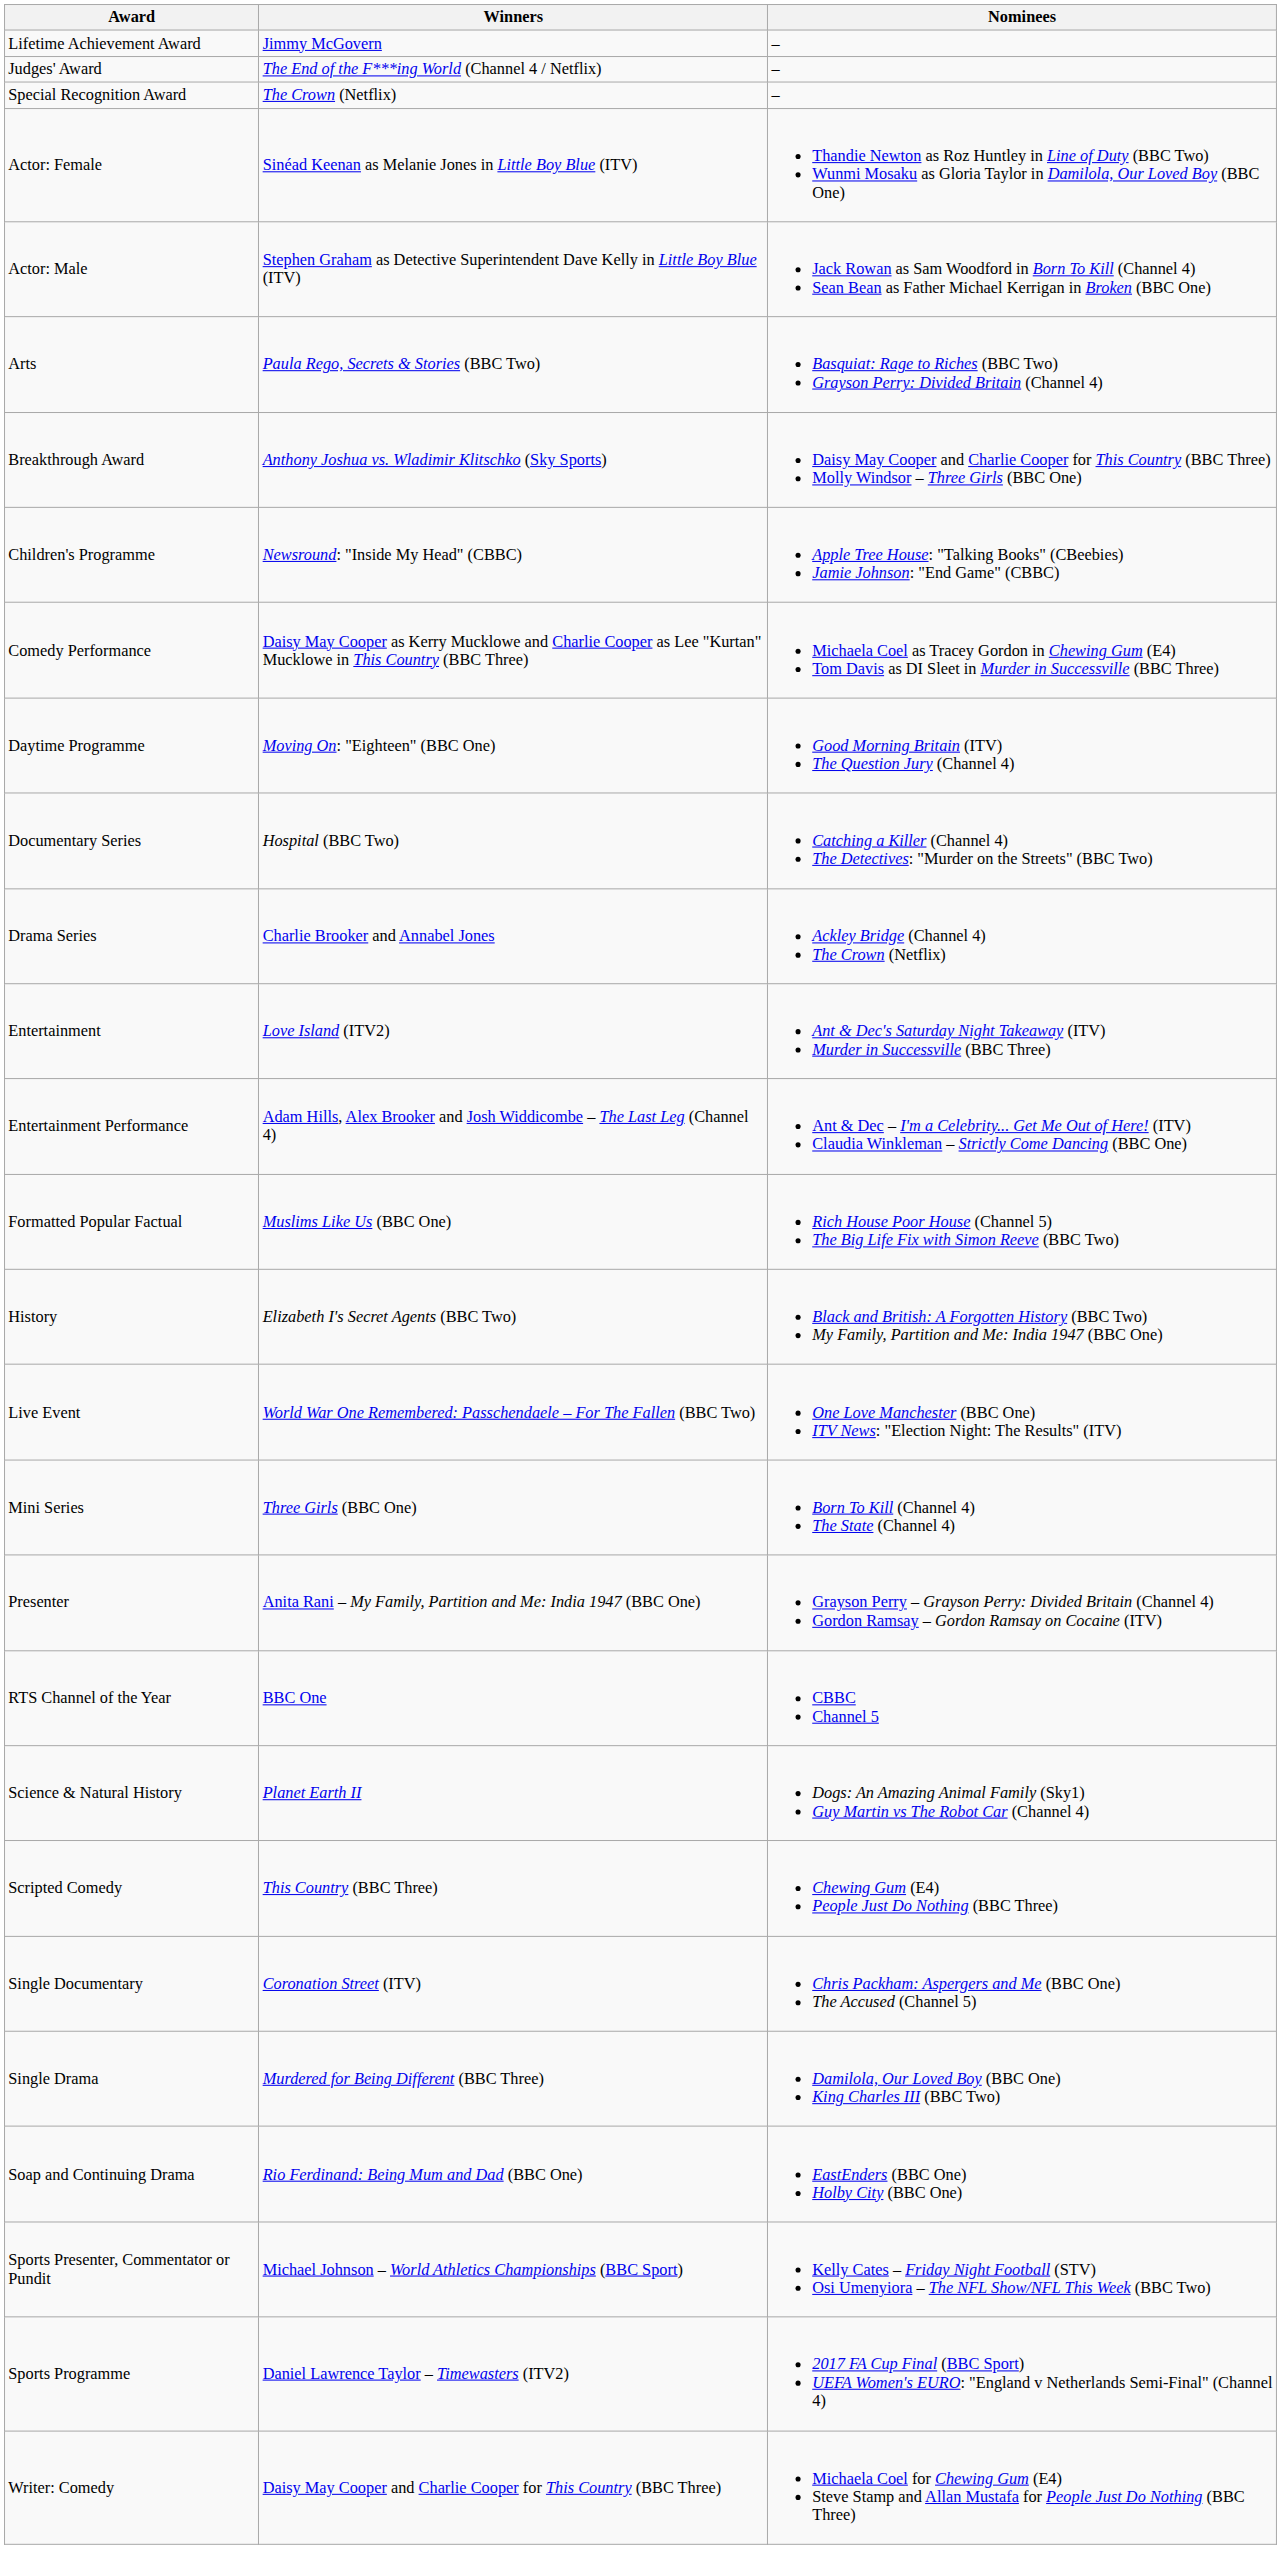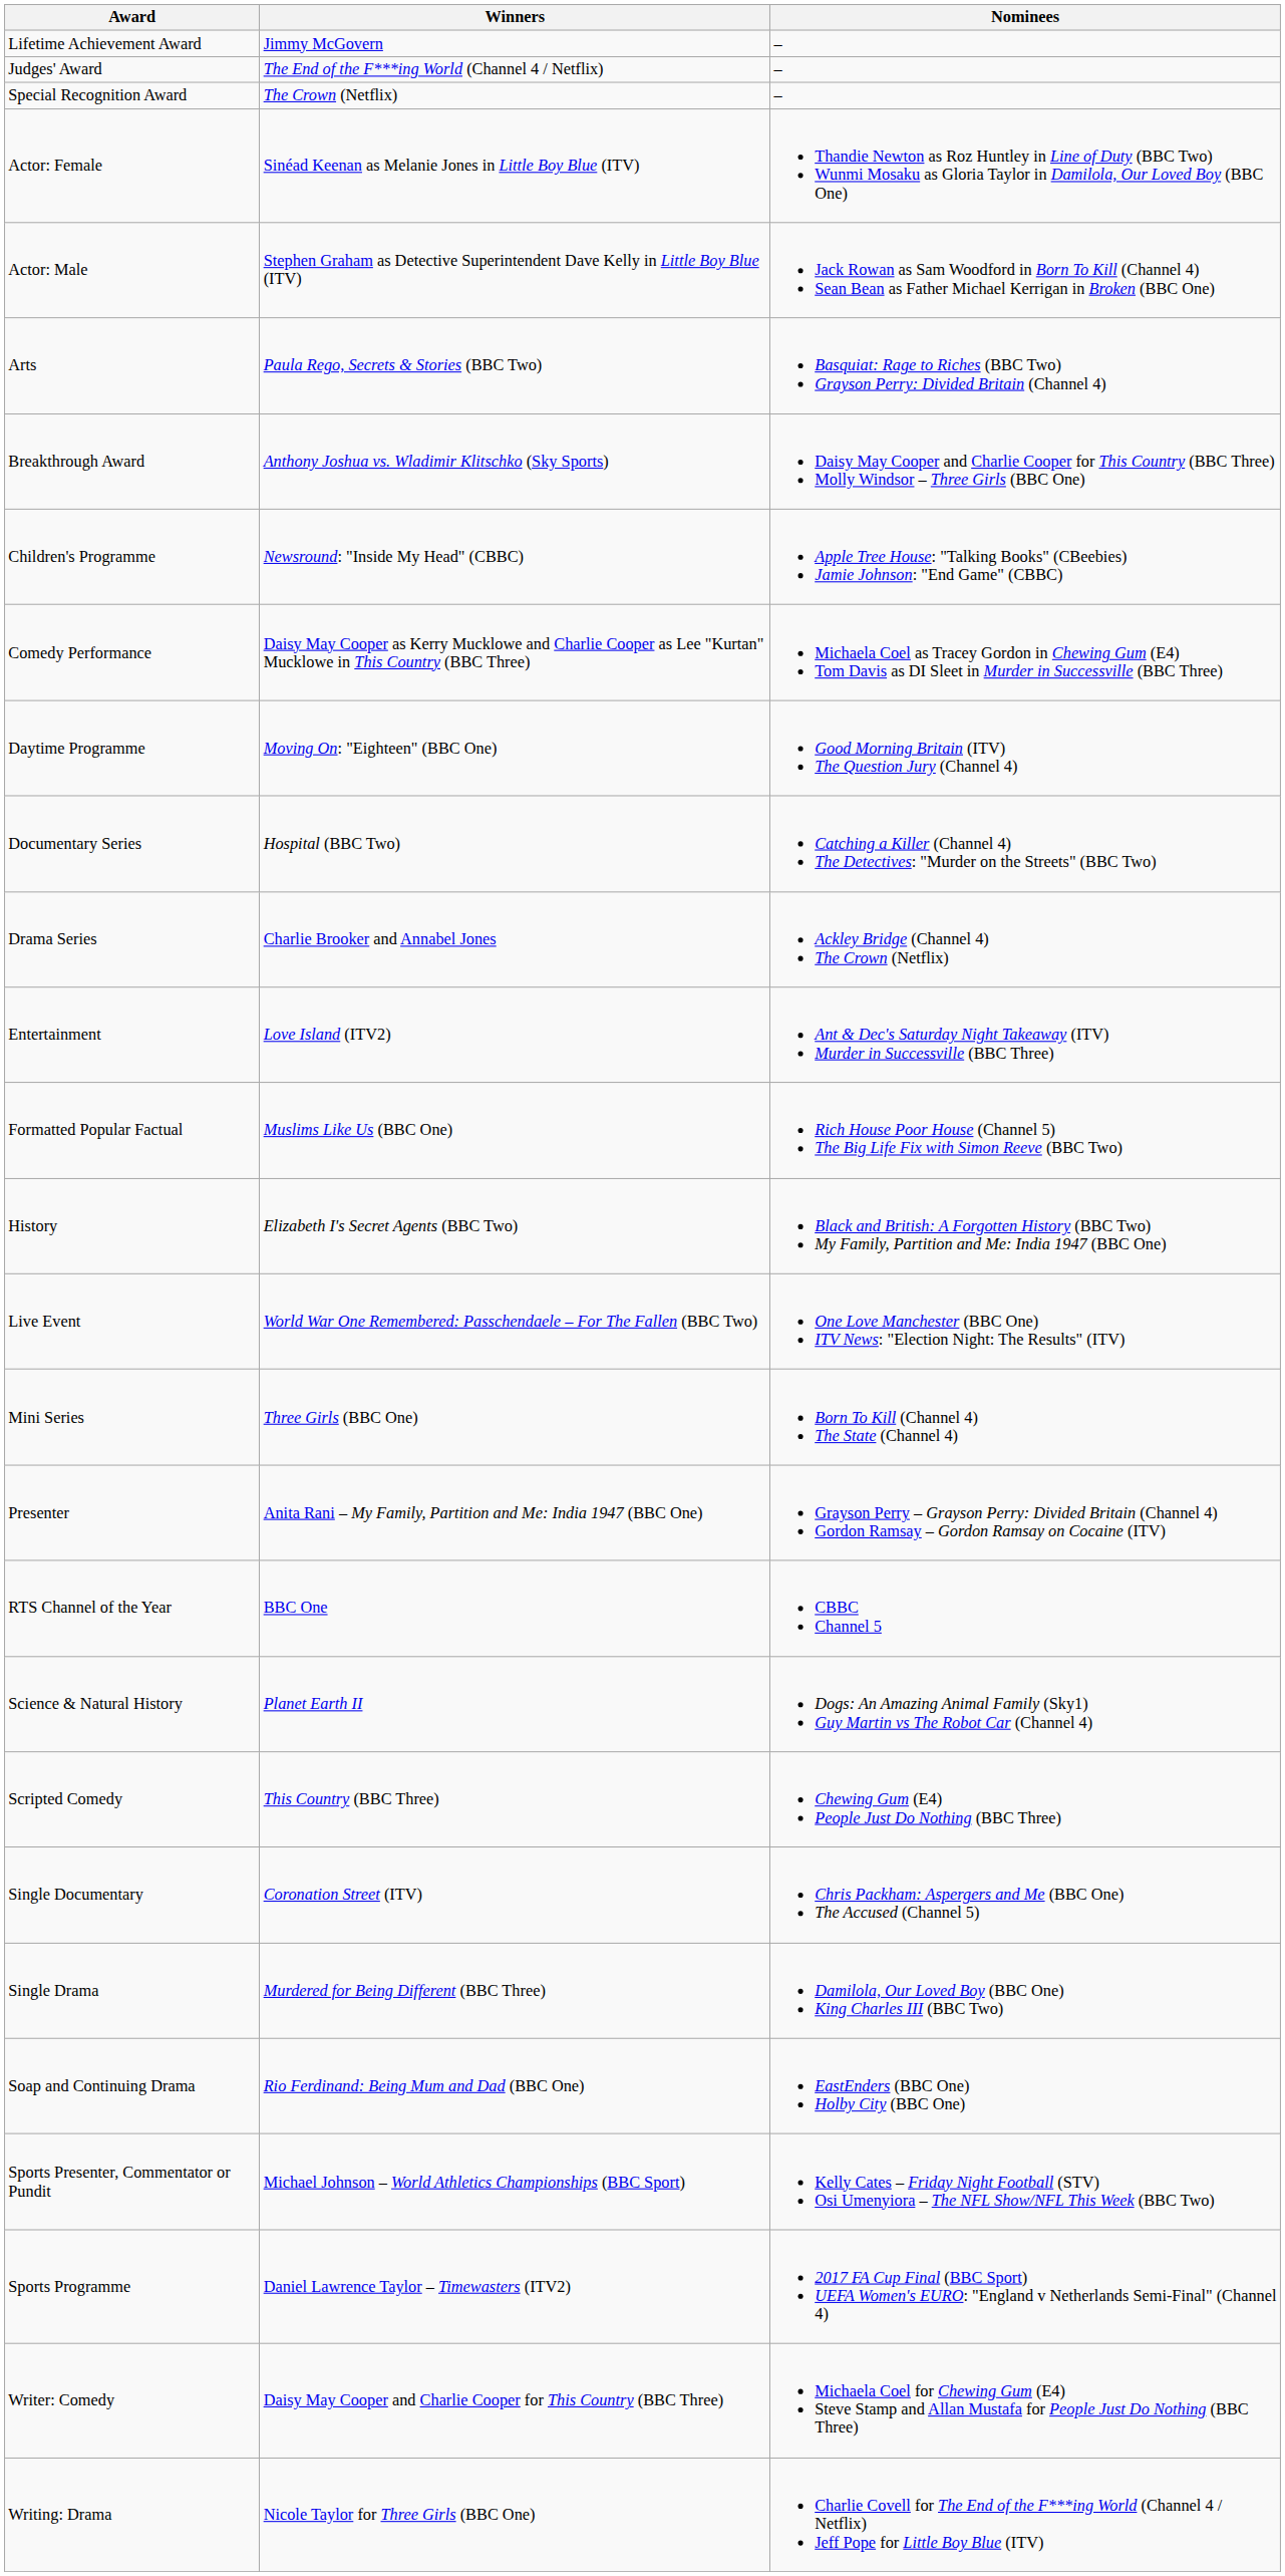 <table class="wikitable">
 <tr>
 <th width="20%">Award</th>
 <th width="40%">Winners</th>
 <th width="40%">Nominees</th>
 </tr>
 <tr>
 <td>Lifetime Achievement Award</td>
 <td><a href='#'>Jimmy McGovern</a></td>
 <td>–</td>
 </tr>
 <tr>
 <td>Judges' Award</td>
 <td><em><a href='#'>The End of the F***ing World</a></em> (Channel 4 / Netflix)</td>
 <td>–</td>
 </tr>
 <tr>
 <td>Special Recognition Award</td>
 <td><em><a href='#'>The Crown</a></em> (Netflix)</td>
 <td>–</td>
 </tr>
 <tr>
 <td>Actor: Female</td>
 <td><a href='#'>Sinéad Keenan</a> as Melanie Jones in <em><a href='#'>Little Boy Blue</a></em> (ITV)</td>
 <td><br><ul><li><a href='#'>Thandie Newton</a> as Roz Huntley in <em><a href='#'>Line of Duty</a></em> (BBC Two)</li><li><a href='#'>Wunmi Mosaku</a> as Gloria Taylor in <em><a href='#'>Damilola, Our Loved Boy</a></em> (BBC One)</li></ul></td>
 </tr>
 <tr>
 <td>Actor: Male</td>
 <td><a href='#'>Stephen Graham</a> as Detective Superintendent Dave Kelly in <em><a href='#'>Little Boy Blue</a></em> (ITV)</td>
 <td><br><ul><li><a href='#'>Jack Rowan</a> as Sam Woodford in <em><a href='#'>Born To Kill</a></em> (Channel 4)</li><li><a href='#'>Sean Bean</a> as Father Michael Kerrigan in <em><a href='#'>Broken</a></em> (BBC One)</li></ul></td>
 </tr>
 <tr>
 <td>Arts</td>
 <td><em><a href='#'>Paula Rego, Secrets & Stories</a></em> (BBC Two)</td>
 <td><br><ul><li><em><a href='#'>Basquiat: Rage to Riches</a></em> (BBC Two)</li><li><em><a href='#'>Grayson Perry: Divided Britain</a></em> (Channel 4)</li></ul></td>
 </tr>
 <tr>
 <td>Breakthrough Award</td>
 <td><em><a href='#'>Anthony Joshua vs. Wladimir Klitschko</a></em> (<a href='#'>Sky Sports</a>)</td>
 <td><br><ul><li><a href='#'>Daisy May Cooper</a> and <a href='#'>Charlie Cooper</a> for <em><a href='#'>This Country</a></em> (BBC Three)</li><li><a href='#'>Molly Windsor</a> – <em><a href='#'>Three Girls</a></em> (BBC One)</li></ul></td>
 </tr>
 <tr>
 <td>Children's Programme</td>
 <td><em><a href='#'>Newsround</a></em>: "Inside My Head" (CBBC)</td>
 <td><br><ul><li><em><a href='#'>Apple Tree House</a></em>: "Talking Books" (CBeebies)</li><li><em><a href='#'>Jamie Johnson</a></em>: "End Game" (CBBC)</li></ul></td>
 </tr>
 <tr>
 <td>Comedy Performance</td>
 <td><a href='#'>Daisy May Cooper</a> as Kerry Mucklowe and <a href='#'>Charlie Cooper</a> as Lee "Kurtan" Mucklowe in <em><a href='#'>This Country</a></em> (BBC Three)</td>
 <td><br><ul><li><a href='#'>Michaela Coel</a> as Tracey Gordon in <em><a href='#'>Chewing Gum</a></em> (E4)</li><li><a href='#'>Tom Davis</a> as DI Sleet in <em><a href='#'>Murder in Successville</a></em> (BBC Three)</li></ul></td>
 </tr>
 <tr>
 <td>Daytime Programme</td>
 <td><em><a href='#'>Moving On</a></em>: "Eighteen" (BBC One)</td>
 <td><br><ul><li><em><a href='#'>Good Morning Britain</a></em> (ITV)</li><li><em><a href='#'>The Question Jury</a></em> (Channel 4)</li></ul></td>
 </tr>
 <tr>
 <td>Documentary Series</td>
 <td><em>Hospital</em> (BBC Two)</td>
 <td><br><ul><li><em><a href='#'>Catching a Killer</a></em> (Channel 4)</li><li><em><a href='#'>The Detectives</a></em>: "Murder on the Streets" (BBC Two)</li></ul></td>
 </tr>
 <tr>
 <td>Drama Series</td>
 <td><a href='#'>Charlie Brooker</a> and <a href='#'>Annabel Jones</a></td>
 <td><br><ul><li><em><a href='#'>Ackley Bridge</a></em> (Channel 4)</li><li><em><a href='#'>The Crown</a></em> (Netflix)</li></ul></td>
 </tr>
 <tr>
 <td>Entertainment</td>
 <td><em><a href='#'>Love Island</a></em> (ITV2)</td>
 <td><br><ul><li><em><a href='#'>Ant & Dec's Saturday Night Takeaway</a></em> (ITV)</li><li><em><a href='#'>Murder in Successville</a></em> (BBC Three)</li></ul></td>
 </tr>
 <tr>
-<td>Entertainment Performance</td>
-<td><a href='#'>Adam Hills</a>, <a href='#'>Alex Brooker</a> and <a href='#'>Josh Widdicombe</a> – <em><a href='#'>The Last Leg</a></em> (Channel 4)</td>
-<td><br><ul><li><a href='#'>Ant & Dec</a> – <em><a href='#'>I'm a Celebrity... Get Me Out of Here!</a></em> (ITV)</li><li><a href='#'>Claudia Winkleman</a> – <em><a href='#'>Strictly Come Dancing</a></em> (BBC One)</li></ul></td>
-</tr>
-<tr>
 <td>Formatted Popular Factual</td>
 <td><em><a href='#'>Muslims Like Us</a></em> (BBC One)</td>
 <td><br><ul><li><em><a href='#'>Rich House Poor House</a></em> (Channel 5)</li><li><em><a href='#'>The Big Life Fix with Simon Reeve</a></em> (BBC Two)</li></ul></td>
 </tr>
 <tr>
 <td>History</td>
 <td><em>Elizabeth I's Secret Agents</em> (BBC Two)</td>
 <td><br><ul><li><em><a href='#'>Black and British: A Forgotten History</a></em> (BBC Two)</li><li><em>My Family, Partition and Me: India 1947</em> (BBC One)</li></ul></td>
 </tr>
 <tr>
 <td>Live Event</td>
 <td><em><a href='#'>World War One Remembered: Passchendaele – For The Fallen</a></em> (BBC Two)</td>
 <td><br><ul><li><em><a href='#'>One Love Manchester</a></em> (BBC One)</li><li><em><a href='#'>ITV News</a></em>: "Election Night: The Results" (ITV)</li></ul></td>
 </tr>
 <tr>
 <td>Mini Series</td>
 <td><em><a href='#'>Three Girls</a></em> (BBC One)</td>
 <td><br><ul><li><em><a href='#'>Born To Kill</a></em> (Channel 4)</li><li><em><a href='#'>The State</a></em> (Channel 4)</li></ul></td>
 </tr>
 <tr>
 <td>Presenter</td>
 <td><a href='#'>Anita Rani</a> – <em>My Family, Partition and Me: India 1947</em> (BBC One)</td>
 <td><br><ul><li><a href='#'>Grayson Perry</a> – <em>Grayson Perry: Divided Britain</em> (Channel 4)</li><li><a href='#'>Gordon Ramsay</a> – <em>Gordon Ramsay on Cocaine</em> (ITV)</li></ul></td>
 </tr>
 <tr>
 <td>RTS Channel of the Year</td>
 <td><a href='#'>BBC One</a></td>
 <td><br><ul><li><a href='#'>CBBC</a></li><li><a href='#'>Channel 5</a></li></ul></td>
 </tr>
 <tr>
 <td>Science & Natural History</td>
 <td><em><a href='#'>Planet Earth II</a></em></td>
 <td><br><ul><li><em>Dogs: An Amazing Animal Family</em> (Sky1)</li><li><em><a href='#'>Guy Martin vs The Robot Car</a></em> (Channel 4)</li></ul></td>
 </tr>
 <tr>
 <td>Scripted Comedy</td>
 <td><em><a href='#'>This Country</a></em> (BBC Three)</td>
 <td><br><ul><li><em><a href='#'>Chewing Gum</a></em> (E4)</li><li><em><a href='#'>People Just Do Nothing</a></em> (BBC Three)</li></ul></td>
 </tr>
 <tr>
 <td>Single Documentary</td>
 <td><em><a href='#'>Coronation Street</a></em> (ITV)</td>
 <td><br><ul><li><em><a href='#'>Chris Packham: Aspergers and Me</a></em> (BBC One)</li><li><em>The Accused</em> (Channel 5)</li></ul></td>
 </tr>
 <tr>
 <td>Single Drama</td>
 <td><em><a href='#'>Murdered for Being Different</a></em> (BBC Three)</td>
 <td><br><ul><li><em><a href='#'>Damilola, Our Loved Boy</a></em> (BBC One)</li><li><em><a href='#'>King Charles III</a></em> (BBC Two)</li></ul></td>
 </tr>
 <tr>
 <td>Soap and Continuing Drama</td>
 <td><em><a href='#'>Rio Ferdinand: Being Mum and Dad</a></em> (BBC One)</td>
 <td><br><ul><li><em><a href='#'>EastEnders</a></em> (BBC One)</li><li><em><a href='#'>Holby City</a></em> (BBC One)</li></ul></td>
 </tr>
 <tr>
 <td>Sports Presenter, Commentator or Pundit</td>
 <td><a href='#'>Michael Johnson</a> – <em><a href='#'>World Athletics Championships</a></em> (<a href='#'>BBC Sport</a>)</td>
 <td><br><ul><li><a href='#'>Kelly Cates</a> – <em><a href='#'>Friday Night Football</a></em> (STV)</li><li><a href='#'>Osi Umenyiora</a> – <em><a href='#'>The NFL Show/NFL This Week</a></em> (BBC Two)</li></ul></td>
 </tr>
 <tr>
 <td>Sports Programme</td>
 <td><a href='#'>Daniel Lawrence Taylor</a> – <em><a href='#'>Timewasters</a></em> (ITV2)</td>
 <td><br><ul><li><em><a href='#'>2017 FA Cup Final</a></em> (<a href='#'>BBC Sport</a>)</li><li><em><a href='#'>UEFA Women's EURO</a></em>: "England v Netherlands Semi-Final" (Channel 4)</li></ul></td>
 </tr>
 <tr>
 <td>Writer: Comedy</td>
 <td><a href='#'>Daisy May Cooper</a> and <a href='#'>Charlie Cooper</a> for <em><a href='#'>This Country</a></em> (BBC Three)</td>
 <td><br><ul><li><a href='#'>Michaela Coel</a> for <em><a href='#'>Chewing Gum</a></em> (E4)</li><li>Steve Stamp and <a href='#'>Allan Mustafa</a> for <em><a href='#'>People Just Do Nothing</a></em> (BBC Three)</li></ul></td>
 </tr>
+<tr>
+<td>Writing: Drama</td>
+<td><a href='#'>Nicole Taylor</a> for <em><a href='#'>Three Girls</a></em> (BBC One)</td>
+<td><br><ul><li><a href='#'>Charlie Covell</a> for <em><a href='#'>The End of the F***ing World</a></em> (Channel 4 / Netflix)</li><li><a href='#'>Jeff Pope</a> for <em><a href='#'>Little Boy Blue</a></em> (ITV)</li></ul></td>
+</tr>
 </table>
